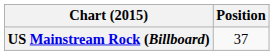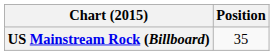 <table class="wikitable sortable plainrowheaders" style="text-align:center">
 <tr>
 <th scope="col">Chart (2015)</th>
 <th scope="col">Position</th>
 </tr>
 <tr>
 <th scope="row">US <a href='#'>Mainstream Rock</a> (<em>Billboard</em>)</th>
-<td>37</td>
+<td>35</td>
 </tr>
 </table>
